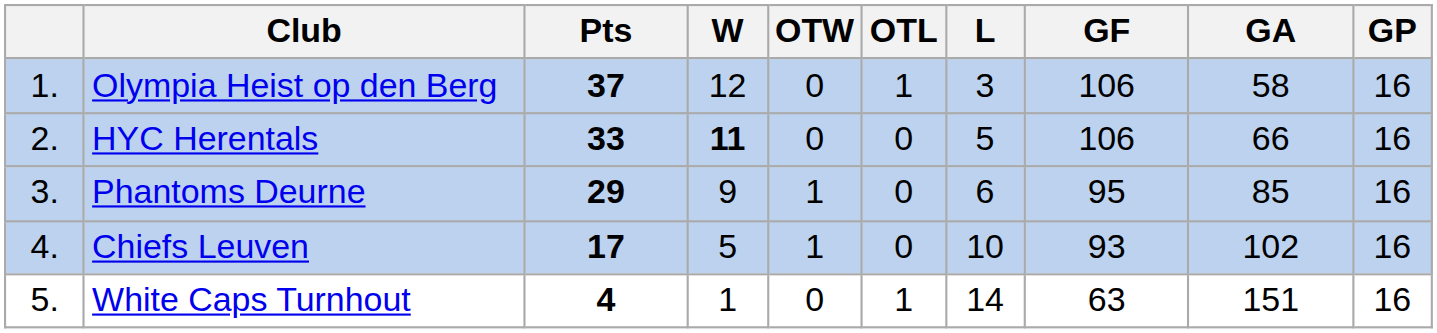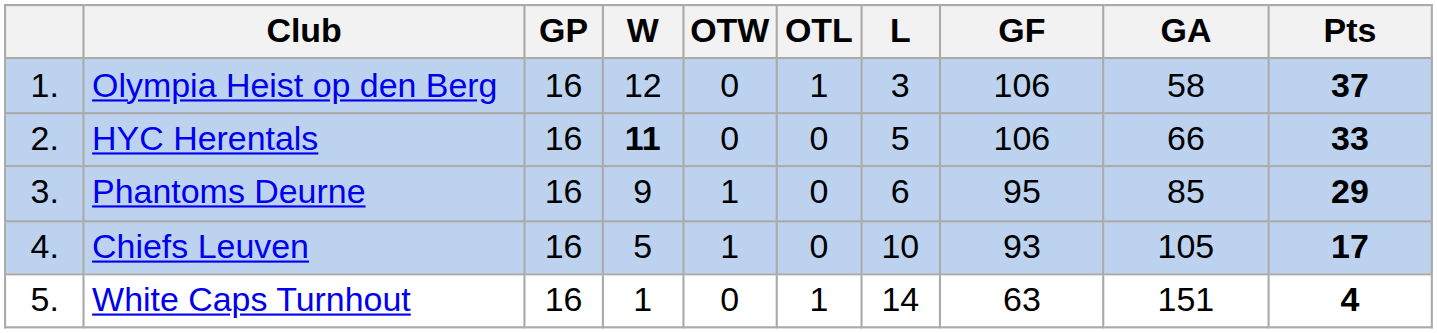 <table class="wikitable">
 <tr>
 <th width="30"></th>
 <th width="200">Club</th>
-<th width="70">Pts</th>
+<th width="30">GP</th>
 <th width="30">W</th>
 <th width="30">OTW</th>
 <th width="30">OTL</th>
 <th width="30">L</th>
 <th width="70">GF</th>
 <th width="70">GA</th>
-<th width="30">GP</th>
+<th width="70">Pts</th>
 </tr>
 <tr bgcolor="#BCD2EE" align="center">
 <td>1.</td>
 <td align="left"><a href='#'>Olympia Heist op den Berg</a></td>
-<td><strong>37</strong></td>
+<td>16</td>
 <td>12</td>
 <td>0</td>
 <td>1</td>
 <td>3</td>
 <td>106</td>
 <td>58</td>
-<td>16</td>
+<td><strong>37</strong></td>
 </tr>
 <tr bgcolor="#BCD2EE" align="center">
 <td>2.</td>
 <td align="left"><a href='#'>HYC Herentals</a></td>
-<td><strong>33</strong></td>
+<td>16</td>
 <td><strong>11</strong></td>
 <td>0</td>
 <td>0</td>
 <td>5</td>
 <td>106</td>
 <td>66</td>
-<td>16</td>
+<td><strong>33</strong></td>
 </tr>
 <tr bgcolor="#BCD2EE" align="center">
 <td>3.</td>
 <td align="left"><a href='#'>Phantoms Deurne</a></td>
-<td><strong>29</strong></td>
+<td>16</td>
 <td>9</td>
 <td>1</td>
 <td>0</td>
 <td>6</td>
 <td>95</td>
 <td>85</td>
-<td>16</td>
+<td><strong>29</strong></td>
 </tr>
 <tr bgcolor="#BCD2EE" align="center">
 <td>4.</td>
 <td align="left"><a href='#'>Chiefs Leuven</a></td>
-<td><strong>17</strong></td>
+<td>16</td>
 <td>5</td>
 <td>1</td>
 <td>0</td>
 <td>10</td>
 <td>93</td>
-<td>102</td>
-<td>16</td>
+<td>105</td>
+<td><strong>17</strong></td>
 </tr>
 <tr bgcolor="#FFFFFF" align="center">
 <td>5.</td>
 <td align="left"><a href='#'>White Caps Turnhout</a></td>
-<td><strong>4</strong></td>
+<td>16</td>
 <td>1</td>
 <td>0</td>
 <td>1</td>
 <td>14</td>
 <td>63</td>
 <td>151</td>
-<td>16</td>
+<td><strong>4</strong></td>
 </tr>
 </table>
